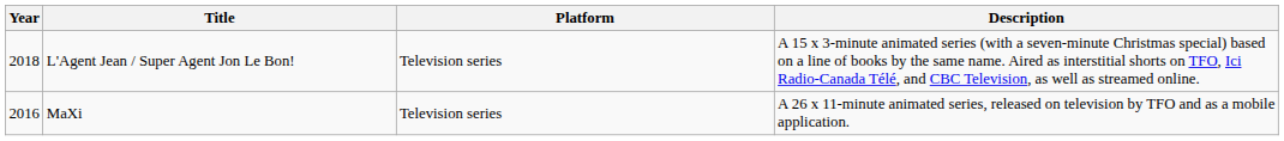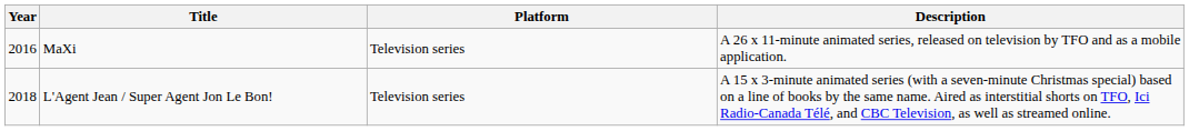 <table class="sortable wikitable" style="font-size: 95%; width: 100%;">
 <tr>
 <th width=2%>Year</th>
 <th width=28%>Title</th>
 <th width=30%>Platform</th>
 <th width=40%>Description</th>
 </tr>
 <tr>
+<td>2016</td>
+<td>MaXi</td>
+<td>Television series</td>
+<td>A 26 x 11-minute animated series, released on television by TFO and as a mobile application.</td>
+</tr>
+<tr>
 <td>2018</td>
 <td>L'Agent Jean / Super Agent Jon Le Bon!</td>
 <td>Television series</td>
 <td>A 15 x 3-minute animated series (with a seven-minute Christmas special) based on a line of books by the same name. Aired as interstitial shorts on <a href='#'>TFO</a>, <a href='#'>Ici Radio-Canada Télé</a>, and <a href='#'>CBC Television</a>, as well as streamed online.</td>
 </tr>
-<tr>
-<td>2016</td>
-<td>MaXi</td>
-<td>Television series</td>
-<td>A 26 x 11-minute animated series, released on television by TFO and as a mobile application.</td>
-</tr>
 </table>
